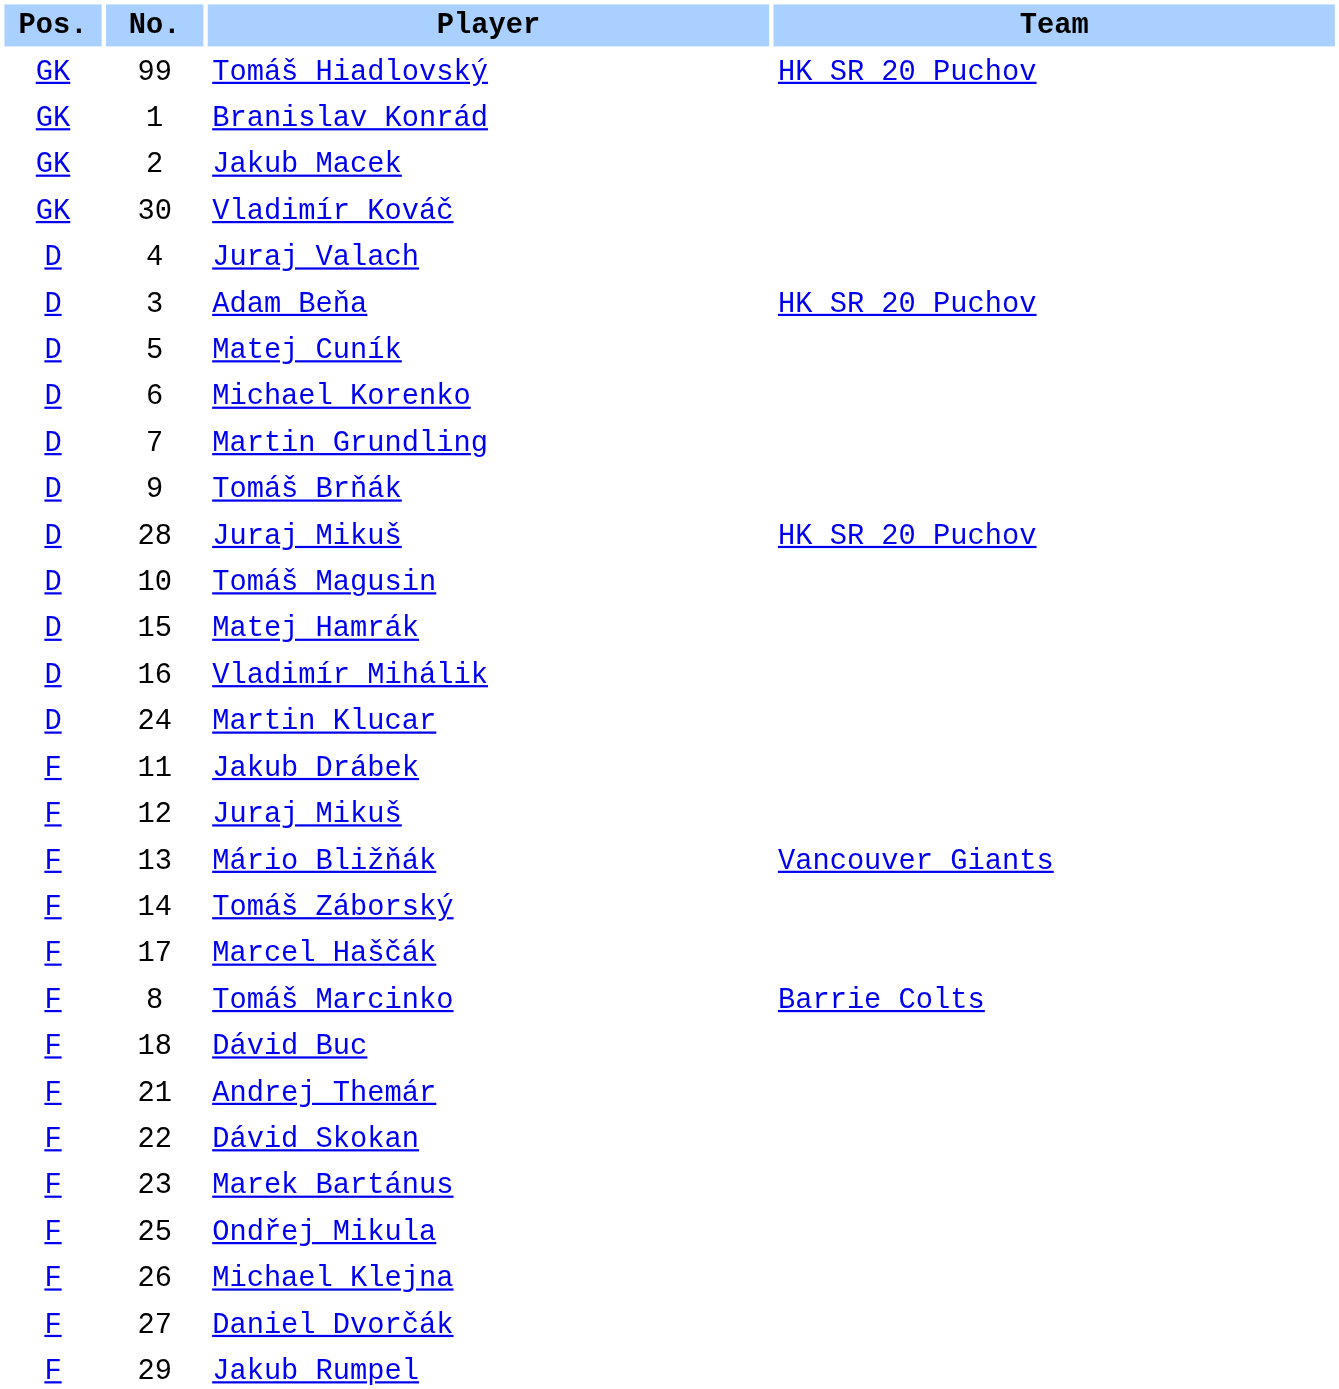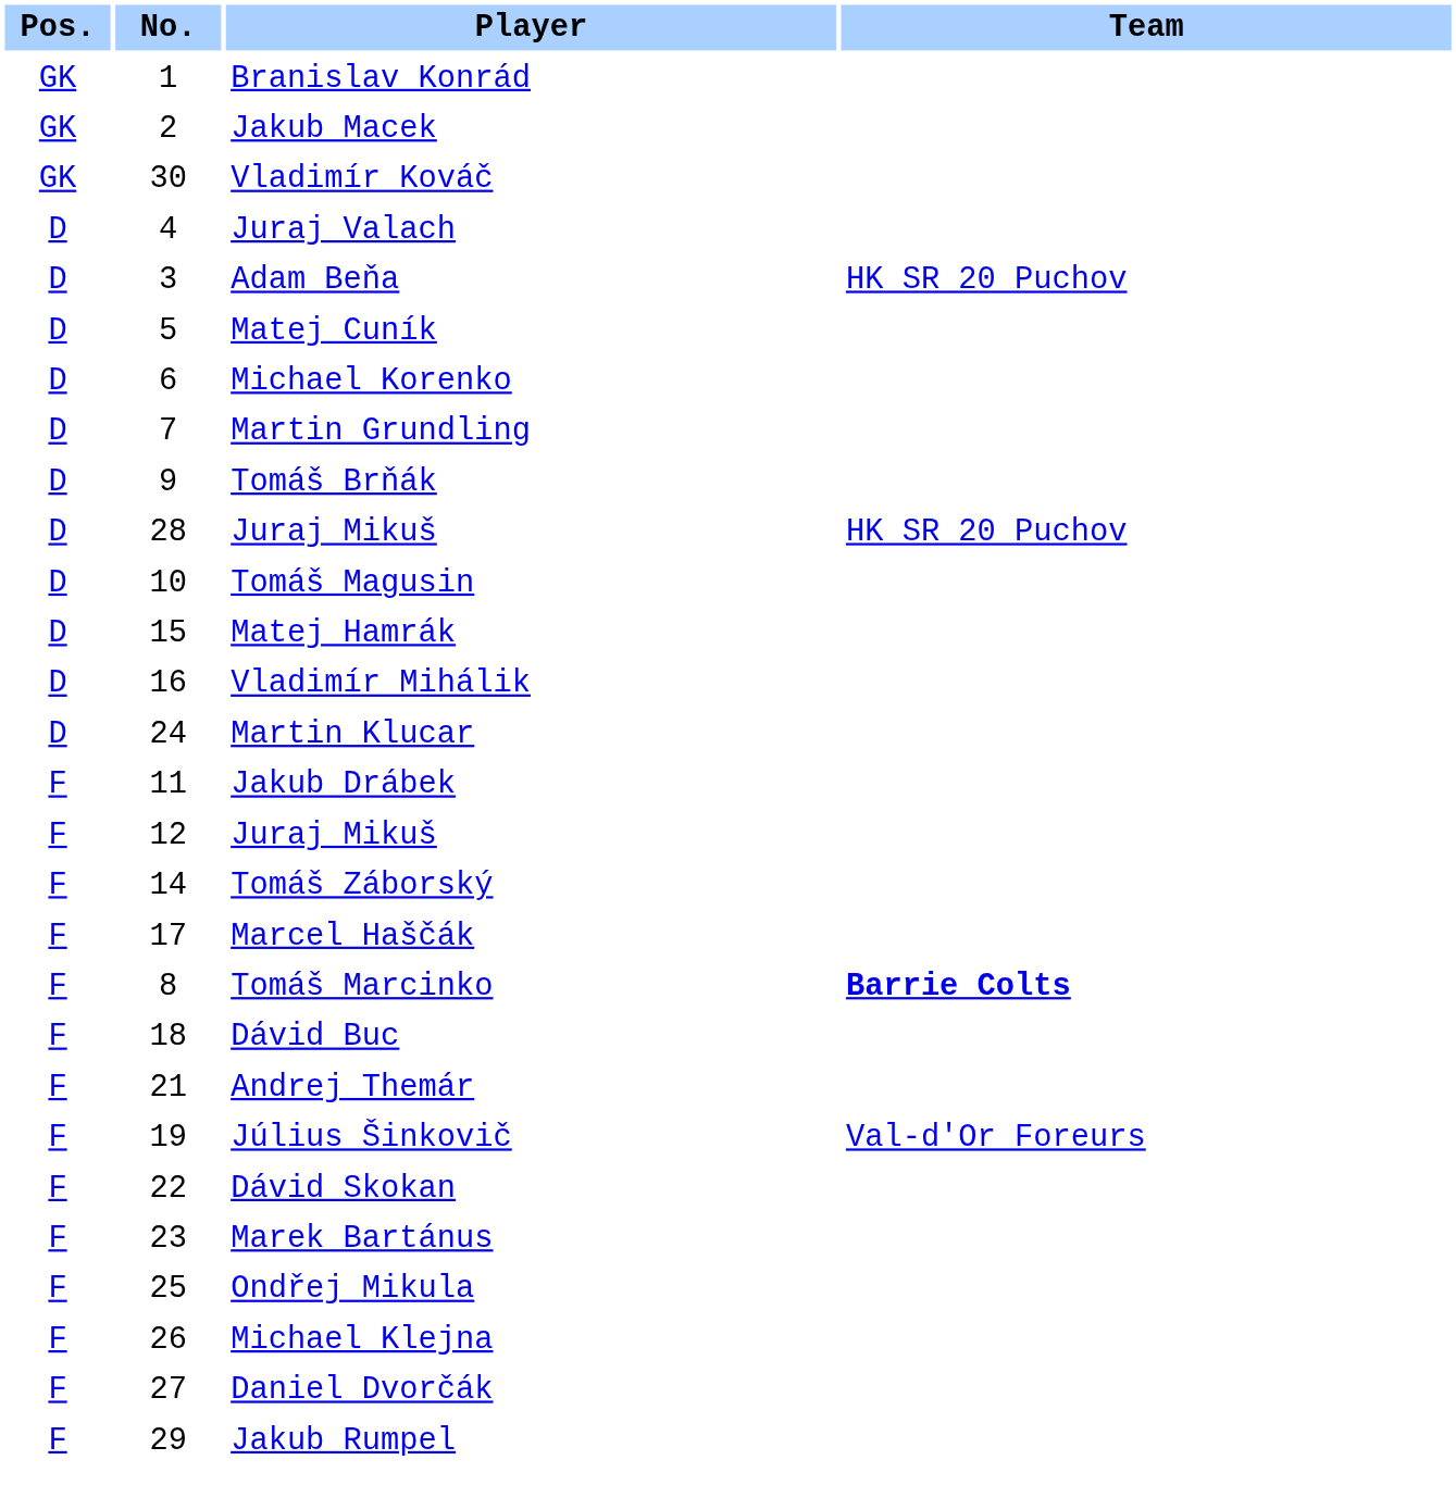 <table border="0" cellspacing="2" cellpadding="2">
 <tr bgcolor=AAD0FF>
 <th width=40>Pos.</th>
 <th width=40>No.</th>
 <th width=250>Player</th>
 <th width=250>Team</th>
-</tr>
-<tr>
-<td style="text-align:center;"><a href='#'>GK</a></td>
-<td style="text-align:center;">99</td>
-<td><a href='#'>Tomáš Hiadlovský</a></td>
-<td> <a href='#'>HK SR 20 Puchov</a></td>
 </tr>
 <tr>
 <td style="text-align:center;"><a href='#'>GK</a></td>
 <td style="text-align:center;">1</td>
 <td><a href='#'>Branislav Konrád</a></td>
 </tr>
 <tr>
 <td style="text-align:center;"><a href='#'>GK</a></td>
 <td style="text-align:center;">2</td>
 <td><a href='#'>Jakub Macek</a></td>
 </tr>
 <tr>
 <td style="text-align:center;"><a href='#'>GK</a></td>
 <td style="text-align:center;">30</td>
 <td><a href='#'>Vladimír Kováč</a></td>
 </tr>
 <tr>
 <td style="text-align:center;"><a href='#'>D</a></td>
 <td style="text-align:center;">4</td>
 <td><a href='#'>Juraj Valach</a></td>
 </tr>
 <tr>
 <td style="text-align:center;"><a href='#'>D</a></td>
 <td style="text-align:center;">3</td>
 <td><a href='#'>Adam Beňa</a></td>
 <td> <a href='#'>HK SR 20 Puchov</a></td>
 </tr>
 <tr>
 <td style="text-align:center;"><a href='#'>D</a></td>
 <td style="text-align:center;">5</td>
 <td><a href='#'>Matej Cuník</a></td>
 </tr>
 <tr>
 <td style="text-align:center;"><a href='#'>D</a></td>
 <td style="text-align:center;">6</td>
 <td><a href='#'>Michael Korenko</a></td>
 </tr>
 <tr>
 <td style="text-align:center;"><a href='#'>D</a></td>
 <td style="text-align:center;">7</td>
 <td><a href='#'>Martin Grundling</a></td>
 </tr>
 <tr>
 <td style="text-align:center;"><a href='#'>D</a></td>
 <td style="text-align:center;">9</td>
 <td><a href='#'>Tomáš Brňák</a></td>
 </tr>
 <tr>
 <td style="text-align:center;"><a href='#'>D</a></td>
 <td style="text-align:center;">28</td>
 <td><a href='#'>Juraj Mikuš</a></td>
 <td> <a href='#'>HK SR 20 Puchov</a></td>
 </tr>
 <tr>
 <td style="text-align:center;"><a href='#'>D</a></td>
 <td style="text-align:center;">10</td>
 <td><a href='#'>Tomáš Magusin</a></td>
 </tr>
 <tr>
 <td style="text-align:center;"><a href='#'>D</a></td>
 <td style="text-align:center;">15</td>
 <td><a href='#'>Matej Hamrák</a></td>
 </tr>
 <tr>
 <td style="text-align:center;"><a href='#'>D</a></td>
 <td style="text-align:center;">16</td>
 <td><a href='#'>Vladimír Mihálik</a></td>
 </tr>
 <tr>
 <td style="text-align:center;"><a href='#'>D</a></td>
 <td style="text-align:center;">24</td>
 <td><a href='#'>Martin Klucar</a></td>
 </tr>
 <tr>
 <td style="text-align:center;"><a href='#'>F</a></td>
 <td style="text-align:center;">11</td>
 <td><a href='#'>Jakub Drábek</a></td>
 </tr>
 <tr>
 <td style="text-align:center;"><a href='#'>F</a></td>
 <td style="text-align:center;">12</td>
 <td><a href='#'>Juraj Mikuš</a></td>
 </tr>
 <tr>
 <td style="text-align:center;"><a href='#'>F</a></td>
-<td style="text-align:center;">13</td>
-<td><a href='#'>Mário Bližňák</a></td>
-<td> <a href='#'>Vancouver Giants</a></td>
-</tr>
-<tr>
-<td style="text-align:center;"><a href='#'>F</a></td>
 <td style="text-align:center;">14</td>
 <td><a href='#'>Tomáš Záborský</a></td>
 </tr>
 <tr>
 <td style="text-align:center;"><a href='#'>F</a></td>
 <td style="text-align:center;">17</td>
 <td><a href='#'>Marcel Haščák</a></td>
 </tr>
 <tr>
 <td style="text-align:center;"><a href='#'>F</a></td>
 <td style="text-align:center;">8</td>
 <td><a href='#'>Tomáš Marcinko</a></td>
-<td> <a href='#'>Barrie Colts</a></td>
+<td><strong> <a href='#'>Barrie Colts</a></strong></td>
 </tr>
 <tr>
 <td style="text-align:center;"><a href='#'>F</a></td>
 <td style="text-align:center;">18</td>
 <td><a href='#'>Dávid Buc</a></td>
 </tr>
 <tr>
 <td style="text-align:center;"><a href='#'>F</a></td>
 <td style="text-align:center;">21</td>
 <td><a href='#'>Andrej Themár</a></td>
+</tr>
+<tr>
+<td style="text-align:center;"><a href='#'>F</a></td>
+<td style="text-align:center;">19</td>
+<td><a href='#'>Július Šinkovič</a></td>
+<td> <a href='#'>Val-d'Or Foreurs</a></td>
 </tr>
 <tr>
 <td style="text-align:center;"><a href='#'>F</a></td>
 <td style="text-align:center;">22</td>
 <td><a href='#'>Dávid Skokan</a></td>
 </tr>
 <tr>
 <td style="text-align:center;"><a href='#'>F</a></td>
 <td style="text-align:center;">23</td>
 <td><a href='#'>Marek Bartánus</a></td>
 </tr>
 <tr>
 <td style="text-align:center;"><a href='#'>F</a></td>
 <td style="text-align:center;">25</td>
 <td><a href='#'>Ondřej Mikula</a></td>
 </tr>
 <tr>
 <td style="text-align:center;"><a href='#'>F</a></td>
 <td style="text-align:center;">26</td>
 <td><a href='#'>Michael Klejna</a></td>
 </tr>
 <tr>
 <td style="text-align:center;"><a href='#'>F</a></td>
 <td style="text-align:center;">27</td>
 <td><a href='#'>Daniel Dvorčák</a></td>
 </tr>
 <tr>
 <td style="text-align:center;"><a href='#'>F</a></td>
 <td style="text-align:center;">29</td>
 <td><a href='#'>Jakub Rumpel</a></td>
 </tr>
 </table>
